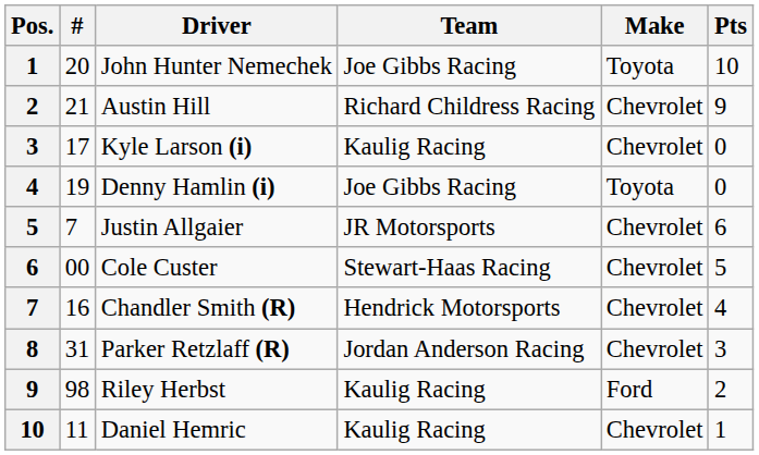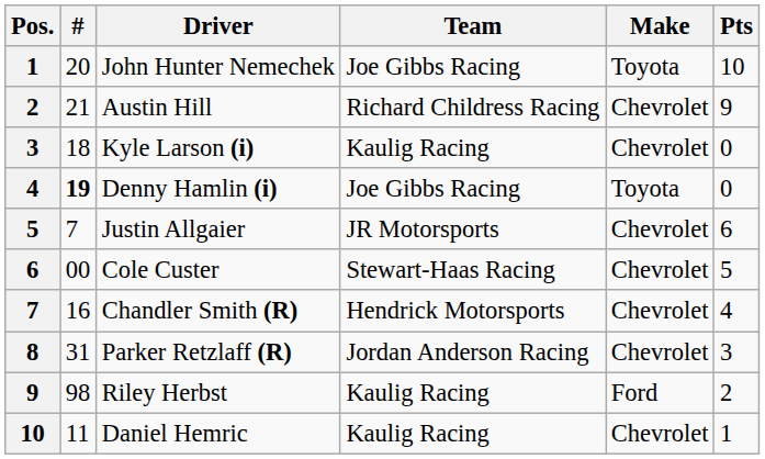 <table class="wikitable" style="font-size:95%">
 <tr>
 <th>Pos.</th>
 <th>#</th>
 <th>Driver</th>
 <th>Team</th>
 <th>Make</th>
 <th>Pts</th>
 </tr>
 <tr>
 <th>1</th>
 <td>20</td>
 <td>John Hunter Nemechek</td>
 <td>Joe Gibbs Racing</td>
 <td>Toyota</td>
 <td>10</td>
 </tr>
 <tr>
 <th>2</th>
 <td>21</td>
 <td>Austin Hill</td>
 <td>Richard Childress Racing</td>
 <td>Chevrolet</td>
 <td>9</td>
 </tr>
 <tr>
 <th>3</th>
-<td>17</td>
+<td>18</td>
 <td>Kyle Larson <strong>(i)</strong></td>
 <td>Kaulig Racing</td>
 <td>Chevrolet</td>
 <td>0</td>
 </tr>
 <tr>
 <th>4</th>
-<td>19</td>
+<td><strong>19</strong></td>
 <td>Denny Hamlin <strong>(i)</strong></td>
 <td>Joe Gibbs Racing</td>
 <td>Toyota</td>
 <td>0</td>
 </tr>
 <tr>
 <th>5</th>
 <td>7</td>
 <td>Justin Allgaier</td>
 <td>JR Motorsports</td>
 <td>Chevrolet</td>
 <td>6</td>
 </tr>
 <tr>
 <th>6</th>
 <td>00</td>
 <td>Cole Custer</td>
 <td>Stewart-Haas Racing</td>
 <td>Chevrolet</td>
 <td>5</td>
 </tr>
 <tr>
 <th>7</th>
 <td>16</td>
 <td>Chandler Smith <strong>(R)</strong></td>
 <td>Hendrick Motorsports</td>
 <td>Chevrolet</td>
 <td>4</td>
 </tr>
 <tr>
 <th>8</th>
 <td>31</td>
 <td>Parker Retzlaff <strong>(R)</strong></td>
 <td>Jordan Anderson Racing</td>
 <td>Chevrolet</td>
 <td>3</td>
 </tr>
 <tr>
 <th>9</th>
 <td>98</td>
 <td>Riley Herbst</td>
 <td>Kaulig Racing</td>
 <td>Ford</td>
 <td>2</td>
 </tr>
 <tr>
 <th>10</th>
 <td>11</td>
 <td>Daniel Hemric</td>
 <td>Kaulig Racing</td>
 <td>Chevrolet</td>
 <td>1</td>
 </tr>
 </table>
